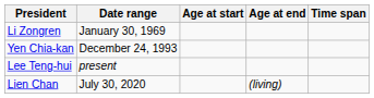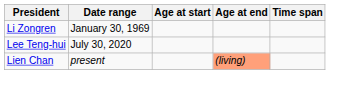 <table class="sortable wikitable">
 <tr>
 <th>President</th>
 <th>Date range</th>
 <th>Age at start</th>
 <th>Age at end</th>
 <th>Time span</th>
 </tr>
 <tr>
 <td data-sort-value="Li Zongren"><a href='#'>Li Zongren</a></td>
 <td>January 30, 1969</td>
 <td></td>
 <td></td>
 <td nowrap></td>
 </tr>
 <tr>
-<td data-sort-value="Yen"><a href='#'>Yen Chia-kan</a></td>
-<td>December 24, 1993</td>
-<td></td>
-<td></td>
-<td></td>
-</tr>
-<tr>
 <td data-sort-value="Lee"><a href='#'>Lee Teng-hui</a></td>
-<td><em>present</em></td>
+<td>July 30, 2020</td>
 <td></td>
 <td></td>
 <td></td>
 </tr>
 <tr>
 <td data-sort-value="Lien"><a href='#'>Lien Chan</a></td>
-<td>July 30, 2020</td>
+<td><em>present</em></td>
 <td></td>
-<td><span></span><em>(living)</em></td>
+<td style="background: lightsalmon;"><span></span><em>(living)</em></td>
 <td></td>
 </tr>
 </table>
